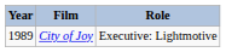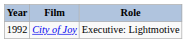 <table class="wikitable" style="font-size:95%;">
 <tr>
 <th style="background:#B0C4DE;">Year</th>
 <th style="background:#B0C4DE;">Film</th>
 <th style="background:#B0C4DE;">Role</th>
 </tr>
 <tr>
-<td>1989</td>
+<td>1992</td>
 <td><em><a href='#'>City of Joy</a></em></td>
 <td>Executive: Lightmotive</td>
 </tr>
 </table>
